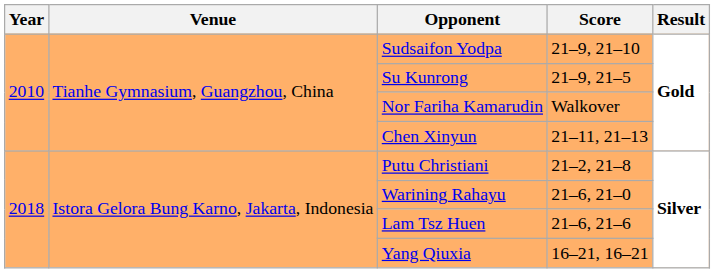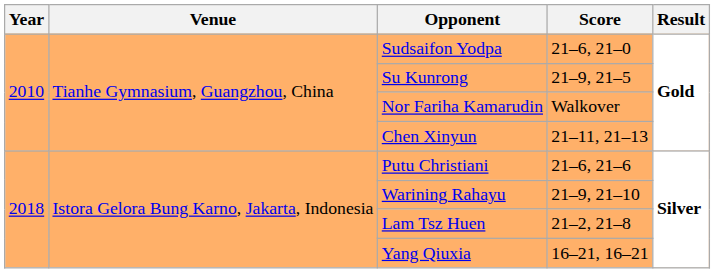 <table class="sortable wikitable" style="font-size: 90%;">
 <tr>
 <th>Year</th>
 <th>Venue</th>
 <th>Opponent</th>
 <th>Score</th>
 <th>Result</th>
 </tr>
 <tr style="background:#FFB069">
 <td rowspan="4" align="center"><a href='#'>2010</a></td>
 <td rowspan="4" align="left"><a href='#'>Tianhe Gymnasium</a>, <a href='#'>Guangzhou</a>, China</td>
 <td align="left"> <a href='#'>Sudsaifon Yodpa</a></td>
-<td align="left">21–9, 21–10</td>
+<td align="left">21–6, 21–0</td>
 <td rowspan="4" style="text-align:left; background:white"> <strong>Gold</strong></td>
 </tr>
 <tr style="background:#FFB069">
 <td align="left"> <a href='#'>Su Kunrong</a></td>
 <td align="left">21–9, 21–5</td>
 </tr>
 <tr style="background:#FFB069">
 <td align="left"> <a href='#'>Nor Fariha Kamarudin</a></td>
 <td align="left">Walkover</td>
 </tr>
 <tr style="background:#FFB069">
 <td align="left"> <a href='#'>Chen Xinyun</a></td>
 <td align="left">21–11, 21–13</td>
 </tr>
 <tr style="background:#FFB069">
 <td rowspan="4" align="center"><a href='#'>2018</a></td>
 <td rowspan="4" align="left"><a href='#'>Istora Gelora Bung Karno</a>, <a href='#'>Jakarta</a>, Indonesia</td>
 <td align="left"> <a href='#'>Putu Christiani</a></td>
-<td align="left">21–2, 21–8</td>
+<td align="left">21–6, 21–6</td>
 <td rowspan="4" style="text-align:left; background:white"> <strong>Silver</strong></td>
 </tr>
 <tr style="background:#FFB069">
 <td align="left"> <a href='#'>Warining Rahayu</a></td>
-<td align="left">21–6, 21–0</td>
+<td align="left">21–9, 21–10</td>
 </tr>
 <tr style="background:#FFB069">
 <td align="left"> <a href='#'>Lam Tsz Huen</a></td>
-<td align="left">21–6, 21–6</td>
+<td align="left">21–2, 21–8</td>
 </tr>
 <tr style="background:#FFB069">
 <td align="left"> <a href='#'>Yang Qiuxia</a></td>
 <td align="left">16–21, 16–21</td>
 </tr>
 </table>
